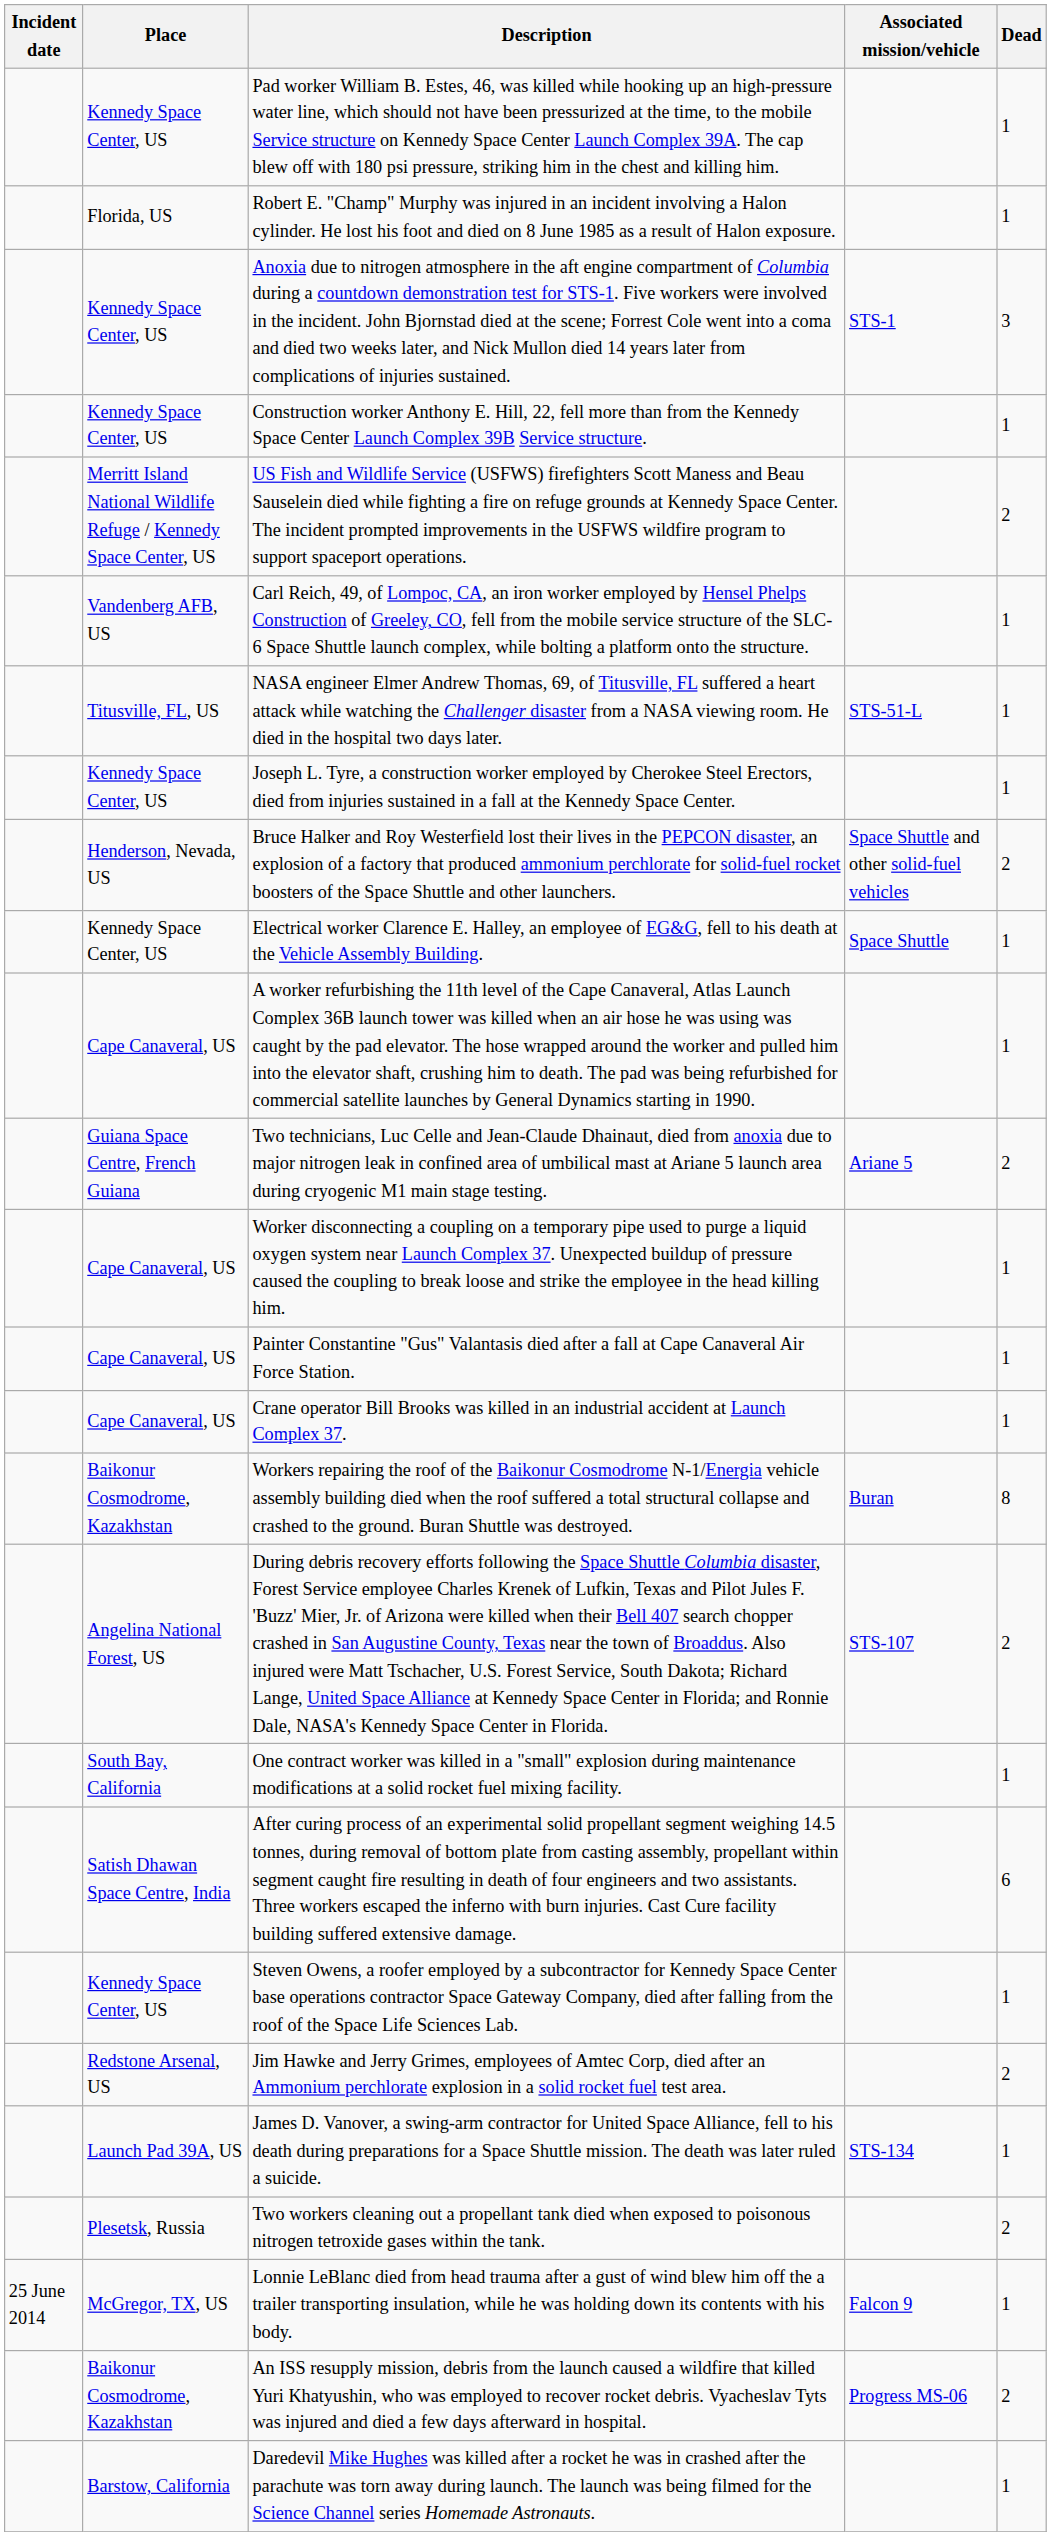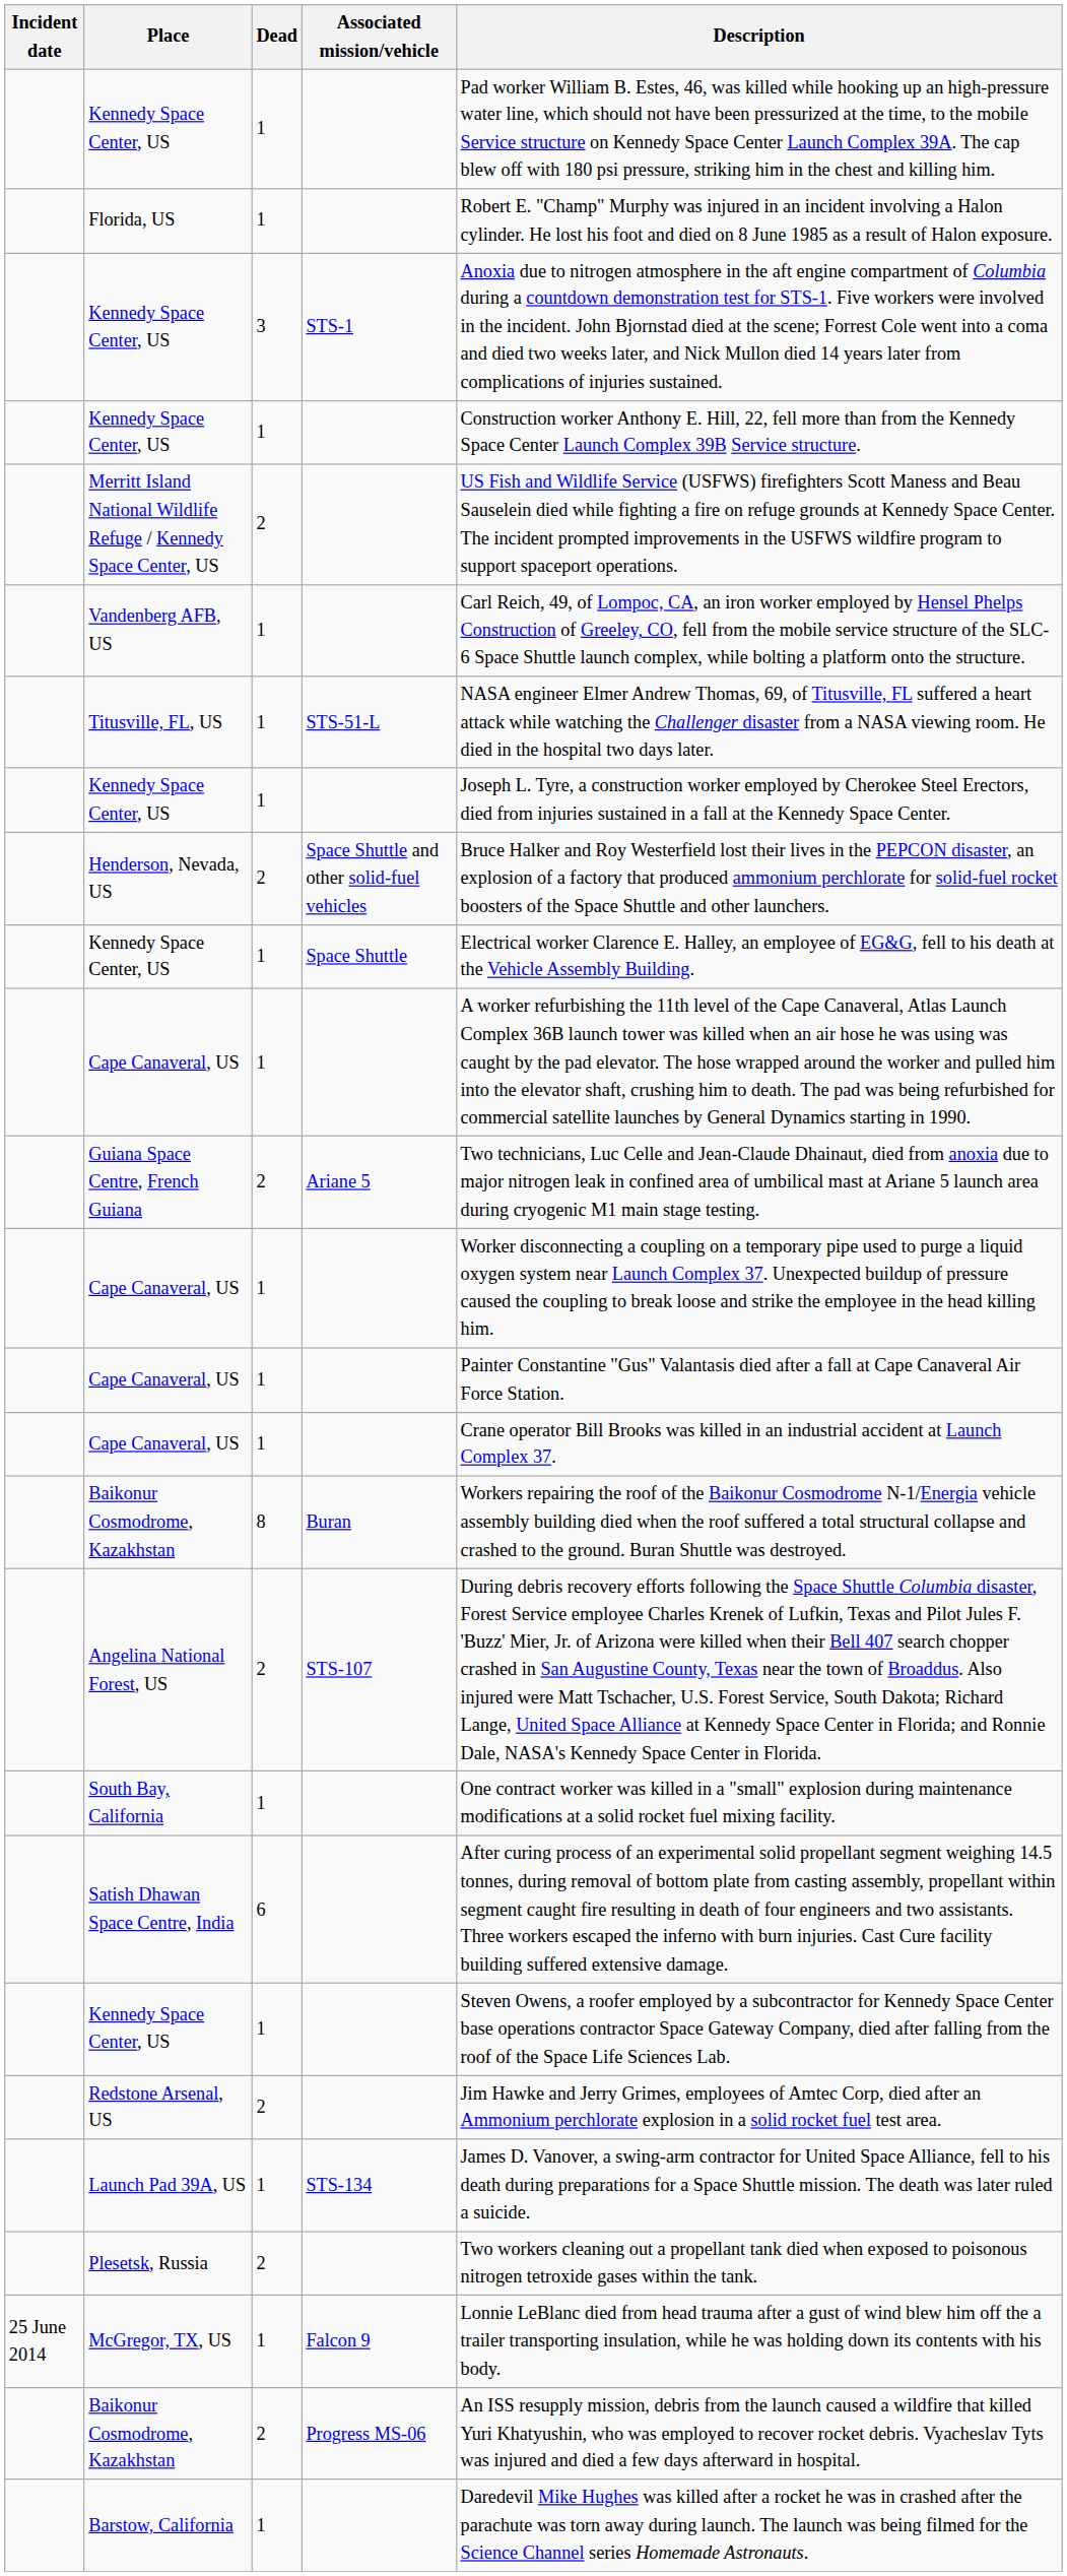 <table class="wikitable sortable sticky-header" style="font-size:0.95em; line-height:1.5em;">
 <tr>
 <th>Incident date</th>
 <th>Place</th>
+<th>Dead</th>
+<th>Associated mission/vehicle</th>
 <th>Description</th>
-<th>Associated mission/vehicle</th>
-<th>Dead</th>
 </tr>
 <tr>
 <td></td>
 <td><a href='#'>Kennedy Space Center</a>, US</td>
+<td>1</td>
+<td></td>
 <td>Pad worker William B. Estes, 46, was killed while hooking up an  high-pressure water line, which should not have been pressurized at the time, to the mobile <a href='#'>Service structure</a> on Kennedy Space Center <a href='#'>Launch Complex 39A</a>. The cap blew off with 180 psi pressure, striking him in the chest and killing him.</td>
-<td></td>
-<td>1</td>
 </tr>
 <tr>
 <td></td>
 <td>Florida, US</td>
+<td>1</td>
+<td></td>
 <td>Robert E. "Champ" Murphy was injured in an incident involving a Halon cylinder. He lost his foot and died on 8 June 1985 as a result of Halon exposure.</td>
-<td></td>
-<td>1</td>
 </tr>
 <tr>
 <td></td>
 <td><a href='#'>Kennedy Space Center</a>, US</td>
+<td>3</td>
+<td><a href='#'>STS-1</a></td>
 <td><a href='#'>Anoxia</a> due to nitrogen atmosphere in the aft engine compartment of <em><a href='#'>Columbia</a></em> during a <a href='#'>countdown demonstration test for STS-1</a>. Five workers were involved in the incident. John Bjornstad died at the scene; Forrest Cole went into a coma and died two weeks later, and Nick Mullon died 14 years later from complications of injuries sustained.</td>
-<td><a href='#'>STS-1</a></td>
-<td>3</td>
 </tr>
 <tr>
 <td></td>
 <td><a href='#'>Kennedy Space Center</a>, US</td>
+<td>1</td>
+<td></td>
 <td>Construction worker Anthony E. Hill, 22, fell more than  from the Kennedy Space Center <a href='#'>Launch Complex 39B</a> <a href='#'>Service structure</a>.</td>
-<td></td>
-<td>1</td>
 </tr>
 <tr>
 <td></td>
 <td><a href='#'>Merritt Island National Wildlife Refuge</a> / <a href='#'>Kennedy Space Center</a>, US</td>
+<td>2</td>
+<td></td>
 <td><a href='#'>US Fish and Wildlife Service</a> (USFWS) firefighters Scott Maness and Beau Sauselein died while fighting a fire on refuge grounds at Kennedy Space Center. The incident prompted improvements in the USFWS wildfire program to support spaceport operations.</td>
-<td></td>
-<td>2</td>
 </tr>
 <tr>
 <td></td>
 <td><a href='#'>Vandenberg AFB</a>, US</td>
+<td>1</td>
+<td></td>
 <td>Carl Reich, 49, of <a href='#'>Lompoc, CA</a>, an iron worker employed by <a href='#'>Hensel Phelps Construction</a> of <a href='#'>Greeley, CO</a>, fell  from the mobile service structure of the SLC-6 Space Shuttle launch complex, while bolting a platform onto the structure.</td>
-<td></td>
-<td>1</td>
 </tr>
 <tr>
 <td></td>
 <td><a href='#'>Titusville, FL</a>, US</td>
+<td>1</td>
+<td><a href='#'>STS-51-L</a></td>
 <td>NASA engineer Elmer Andrew Thomas, 69, of <a href='#'>Titusville, FL</a> suffered a heart attack while watching the <a href='#'><em>Challenger</em> disaster</a> from a NASA viewing room. He died in the hospital two days later.</td>
-<td><a href='#'>STS-51-L</a></td>
-<td>1</td>
 </tr>
 <tr>
 <td></td>
 <td><a href='#'>Kennedy Space Center</a>, US</td>
+<td>1</td>
+<td></td>
 <td>Joseph L. Tyre, a construction worker employed by Cherokee Steel Erectors, died from injuries sustained in a  fall at the Kennedy Space Center.</td>
-<td></td>
-<td>1</td>
 </tr>
 <tr>
 <td></td>
 <td><a href='#'>Henderson</a>, Nevada, US</td>
+<td>2</td>
+<td><a href='#'>Space Shuttle</a> and other <a href='#'>solid-fuel vehicles</a></td>
 <td>Bruce Halker and Roy Westerfield lost their lives in the <a href='#'>PEPCON disaster</a>, an explosion of a factory that produced <a href='#'>ammonium perchlorate</a> for <a href='#'>solid-fuel rocket</a> boosters of the Space Shuttle and other launchers.</td>
-<td><a href='#'>Space Shuttle</a> and other <a href='#'>solid-fuel vehicles</a></td>
-<td>2</td>
 </tr>
 <tr>
 <td></td>
 <td>Kennedy Space Center, US</td>
+<td>1</td>
+<td><a href='#'>Space Shuttle</a></td>
 <td>Electrical worker Clarence E. Halley, an employee of <a href='#'>EG&G</a>, fell  to his death at the <a href='#'>Vehicle Assembly Building</a>.</td>
-<td><a href='#'>Space Shuttle</a></td>
-<td>1</td>
 </tr>
 <tr>
 <td></td>
 <td><a href='#'>Cape Canaveral</a>, US</td>
+<td>1</td>
+<td></td>
 <td>A worker refurbishing the 11th level of the Cape Canaveral, Atlas Launch Complex 36B launch tower was killed when an air hose he was using was caught by the pad elevator. The hose wrapped around the worker and pulled him into the elevator shaft, crushing him to death. The pad was being refurbished for commercial satellite launches by General Dynamics starting in 1990.</td>
-<td></td>
-<td>1</td>
 </tr>
 <tr>
 <td></td>
 <td><a href='#'>Guiana Space Centre</a>, <a href='#'>French Guiana</a></td>
+<td>2</td>
+<td><a href='#'>Ariane 5</a></td>
 <td>Two technicians, Luc Celle and Jean-Claude Dhainaut, died from <a href='#'>anoxia</a> due to major nitrogen leak in confined area of umbilical mast at Ariane 5 launch area during cryogenic M1 main stage testing.</td>
-<td><a href='#'>Ariane 5</a></td>
-<td>2</td>
 </tr>
 <tr>
 <td></td>
 <td><a href='#'>Cape Canaveral</a>, US</td>
+<td>1</td>
+<td></td>
 <td>Worker disconnecting a coupling on a temporary pipe used to purge a liquid oxygen system near <a href='#'>Launch Complex 37</a>. Unexpected buildup of pressure caused the coupling to break loose and strike the employee in the head killing him.</td>
-<td></td>
-<td>1</td>
 </tr>
 <tr>
 <td></td>
 <td><a href='#'>Cape Canaveral</a>, US</td>
+<td>1</td>
+<td></td>
 <td>Painter Constantine "Gus" Valantasis died after a fall at Cape Canaveral Air Force Station.</td>
-<td></td>
-<td>1</td>
 </tr>
 <tr>
 <td></td>
 <td><a href='#'>Cape Canaveral</a>, US</td>
+<td>1</td>
+<td></td>
 <td>Crane operator Bill Brooks was killed in an industrial accident at <a href='#'>Launch Complex 37</a>.</td>
-<td></td>
-<td>1</td>
 </tr>
 <tr>
 <td></td>
 <td><a href='#'>Baikonur Cosmodrome</a>, <a href='#'>Kazakhstan</a></td>
+<td>8</td>
+<td><a href='#'>Buran</a></td>
 <td>Workers repairing the roof of the <a href='#'>Baikonur Cosmodrome</a> N-1/<a href='#'>Energia</a> vehicle assembly building died when the roof suffered a total structural collapse and crashed  to the ground. Buran Shuttle was destroyed.</td>
-<td><a href='#'>Buran</a></td>
-<td>8</td>
 </tr>
 <tr>
 <td></td>
 <td><a href='#'>Angelina National Forest</a>, US</td>
+<td>2</td>
+<td><a href='#'>STS-107</a></td>
 <td>During debris recovery efforts following the <a href='#'>Space Shuttle <em>Columbia</em> disaster</a>, Forest Service employee Charles Krenek of Lufkin, Texas and Pilot Jules F. 'Buzz' Mier, Jr. of Arizona were killed when their <a href='#'>Bell 407</a> search chopper crashed in <a href='#'>San Augustine County, Texas</a> near the town of <a href='#'>Broaddus</a>. Also injured were Matt Tschacher, U.S. Forest Service, South Dakota; Richard Lange, <a href='#'>United Space Alliance</a> at Kennedy Space Center in Florida; and Ronnie Dale, NASA's Kennedy Space Center in Florida.</td>
-<td><a href='#'>STS-107</a></td>
-<td>2</td>
 </tr>
 <tr>
 <td></td>
 <td><a href='#'>South Bay, California</a></td>
+<td>1</td>
+<td></td>
 <td>One contract worker was killed in a "small" explosion during maintenance modifications at a solid rocket fuel mixing facility.</td>
-<td></td>
-<td>1</td>
 </tr>
 <tr>
 <td></td>
 <td><a href='#'>Satish Dhawan Space Centre</a>, <a href='#'>India</a></td>
+<td>6</td>
+<td></td>
 <td>After curing process of an experimental solid propellant segment weighing 14.5 tonnes, during removal of bottom plate from casting assembly, propellant within segment caught fire resulting in death of four engineers and two assistants. Three workers escaped the inferno with burn injuries. Cast Cure facility building suffered extensive damage.</td>
-<td></td>
-<td>6</td>
 </tr>
 <tr>
 <td></td>
 <td><a href='#'>Kennedy Space Center</a>, US</td>
+<td>1</td>
+<td></td>
 <td>Steven Owens, a roofer employed by a subcontractor for Kennedy Space Center base operations contractor Space Gateway Company, died after falling from the roof of the Space Life Sciences Lab.</td>
-<td></td>
-<td>1</td>
 </tr>
 <tr>
 <td></td>
 <td><a href='#'>Redstone Arsenal</a>, US</td>
+<td>2</td>
+<td></td>
 <td>Jim Hawke and Jerry Grimes, employees of Amtec Corp, died after an <a href='#'>Ammonium perchlorate</a> explosion in a <a href='#'>solid rocket fuel</a> test area.</td>
-<td></td>
-<td>2</td>
 </tr>
 <tr>
 <td></td>
 <td><a href='#'>Launch Pad 39A</a>, US</td>
+<td>1</td>
+<td><a href='#'>STS-134</a></td>
 <td>James D. Vanover, a swing-arm contractor for United Space Alliance, fell to his death during preparations for a Space Shuttle mission. The death was later ruled a suicide.</td>
-<td><a href='#'>STS-134</a></td>
-<td>1</td>
 </tr>
 <tr>
 <td></td>
 <td><a href='#'>Plesetsk</a>, Russia</td>
+<td>2</td>
+<td></td>
 <td>Two workers cleaning out a propellant tank died when exposed to poisonous nitrogen tetroxide gases within the tank.</td>
-<td></td>
-<td>2</td>
 </tr>
 <tr>
 <td>25 June 2014</td>
 <td><a href='#'>McGregor, TX</a>, US</td>
+<td>1</td>
+<td><a href='#'>Falcon 9</a></td>
 <td>Lonnie LeBlanc died from head trauma after a gust of wind blew him off the a trailer transporting insulation, while he was holding down its contents with his body. </td>
-<td><a href='#'>Falcon 9</a></td>
-<td>1</td>
 </tr>
 <tr>
 <td></td>
 <td><a href='#'>Baikonur Cosmodrome</a>, <a href='#'>Kazakhstan</a></td>
+<td>2</td>
+<td><a href='#'>Progress MS-06</a></td>
 <td>An ISS resupply mission, debris from the launch caused a wildfire that killed Yuri Khatyushin, who was employed to recover rocket debris. Vyacheslav Tyts was injured and died a few days afterward in hospital.</td>
-<td><a href='#'>Progress MS-06</a></td>
-<td>2</td>
 </tr>
 <tr>
 <td></td>
 <td><a href='#'>Barstow, California</a></td>
+<td>1</td>
+<td></td>
 <td>Daredevil <a href='#'>Mike Hughes</a> was killed after a rocket he was in crashed after the parachute was torn away during launch. The launch was being filmed for the <a href='#'>Science Channel</a> series <em>Homemade Astronauts</em>.</td>
-<td></td>
-<td>1</td>
 </tr>
 </table>
